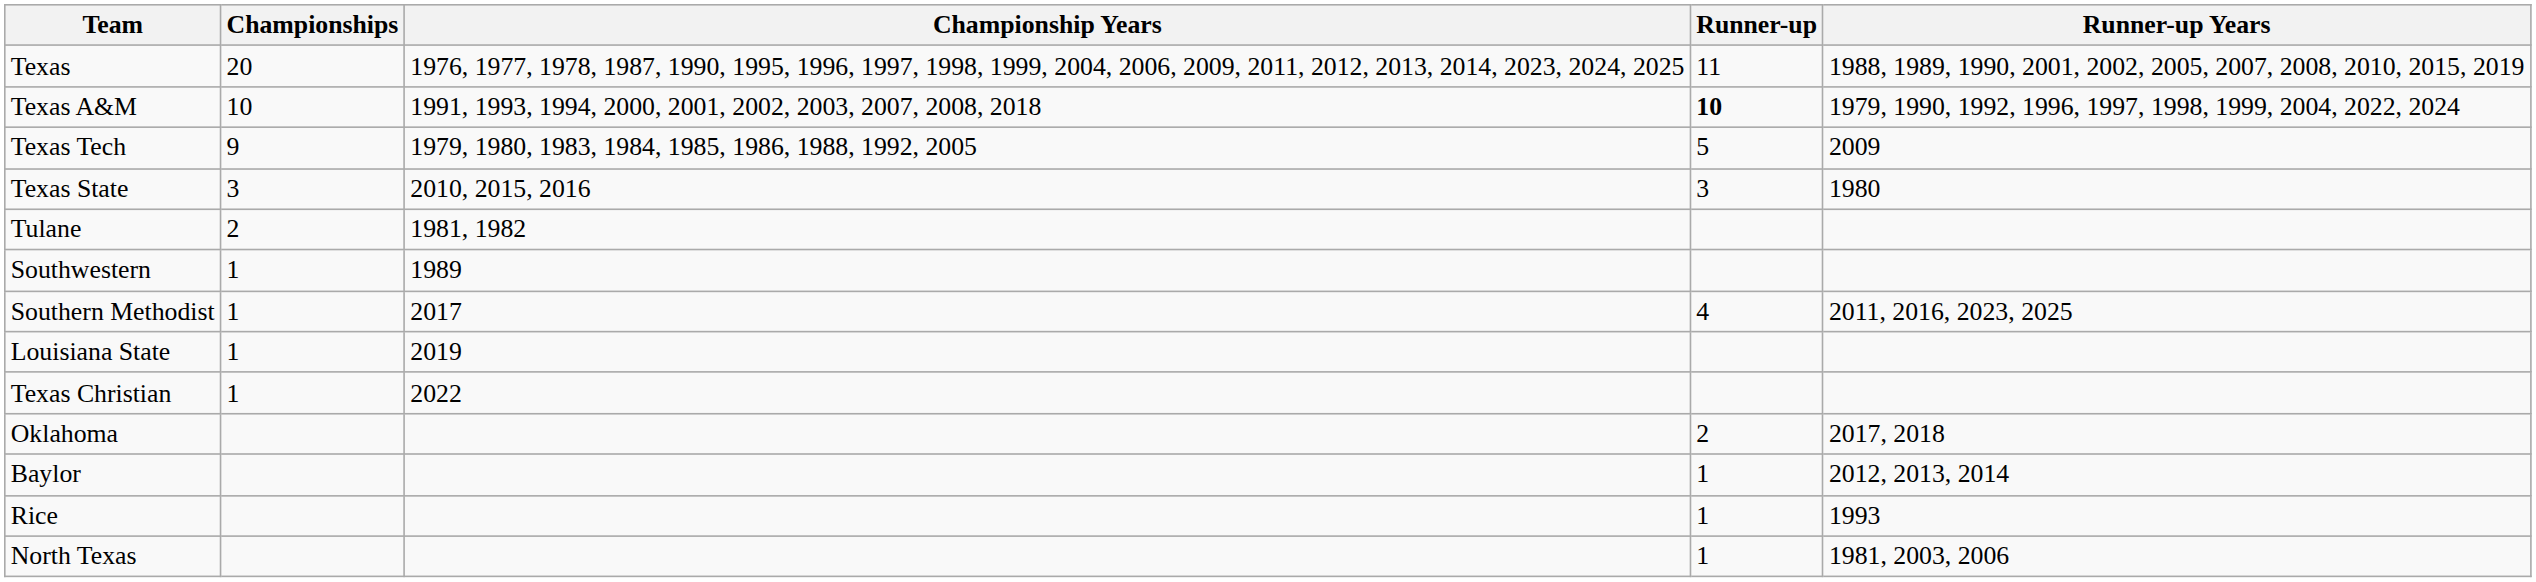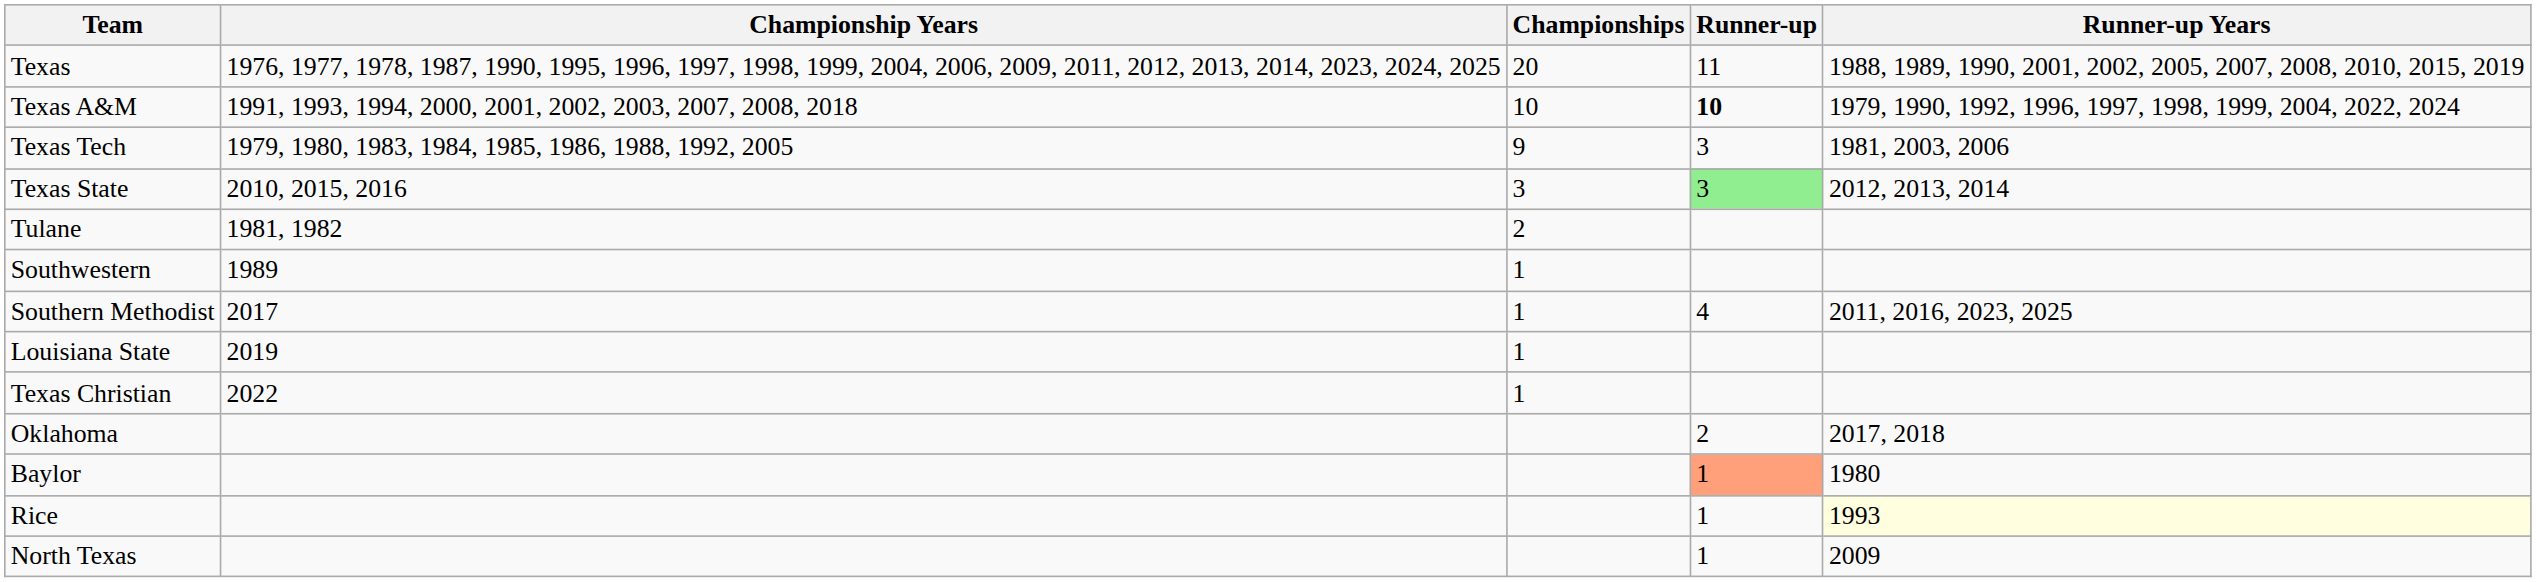 <table class="wikitable">
 <tr>
 <th>Team</th>
+<th>Championship Years</th>
 <th>Championships</th>
-<th>Championship Years</th>
 <th>Runner-up</th>
 <th>Runner-up Years</th>
 </tr>
 <tr>
 <td>Texas</td>
+<td>1976, 1977, 1978, 1987, 1990, 1995, 1996, 1997, 1998, 1999, 2004, 2006, 2009, 2011, 2012, 2013, 2014, 2023, 2024, 2025</td>
 <td>20</td>
-<td>1976, 1977, 1978, 1987, 1990, 1995, 1996, 1997, 1998, 1999, 2004, 2006, 2009, 2011, 2012, 2013, 2014, 2023, 2024, 2025</td>
 <td>11</td>
 <td>1988, 1989, 1990, 2001, 2002, 2005, 2007, 2008, 2010, 2015, 2019</td>
 </tr>
 <tr>
 <td>Texas A&M</td>
+<td>1991, 1993, 1994, 2000, 2001, 2002, 2003, 2007, 2008, 2018</td>
 <td>10</td>
-<td>1991, 1993, 1994, 2000, 2001, 2002, 2003, 2007, 2008, 2018</td>
 <td><strong>10</strong></td>
 <td>1979, 1990, 1992, 1996, 1997, 1998, 1999, 2004, 2022, 2024</td>
 </tr>
 <tr>
 <td>Texas Tech</td>
+<td>1979, 1980, 1983, 1984, 1985, 1986, 1988, 1992, 2005</td>
 <td>9</td>
-<td>1979, 1980, 1983, 1984, 1985, 1986, 1988, 1992, 2005</td>
-<td>5</td>
-<td>2009</td>
+<td>3</td>
+<td>1981, 2003, 2006</td>
 </tr>
 <tr>
 <td>Texas State</td>
-<td>3</td>
 <td>2010, 2015, 2016</td>
 <td>3</td>
-<td>1980</td>
+<td style="background: lightgreen;">3</td>
+<td>2012, 2013, 2014</td>
 </tr>
 <tr>
 <td>Tulane</td>
+<td>1981, 1982</td>
 <td>2</td>
-<td>1981, 1982</td>
 <td></td>
 <td></td>
 </tr>
 <tr>
 <td>Southwestern</td>
+<td>1989</td>
 <td>1</td>
-<td>1989</td>
 <td></td>
 <td></td>
 </tr>
 <tr>
 <td>Southern Methodist</td>
+<td>2017</td>
 <td>1</td>
-<td>2017</td>
 <td>4</td>
 <td>2011, 2016, 2023, 2025</td>
 </tr>
 <tr>
 <td>Louisiana State</td>
+<td>2019</td>
 <td>1</td>
-<td>2019</td>
 <td></td>
 <td></td>
 </tr>
 <tr>
 <td>Texas Christian</td>
+<td>2022</td>
 <td>1</td>
-<td>2022</td>
 <td></td>
 <td></td>
 </tr>
 <tr>
 <td>Oklahoma</td>
 <td></td>
 <td></td>
 <td>2</td>
 <td>2017, 2018</td>
 </tr>
 <tr>
 <td>Baylor</td>
 <td></td>
 <td></td>
-<td>1</td>
-<td>2012, 2013, 2014</td>
+<td style="background: lightsalmon;">1</td>
+<td>1980</td>
 </tr>
 <tr>
 <td>Rice</td>
 <td></td>
 <td></td>
 <td>1</td>
-<td>1993</td>
+<td style="background: lightyellow;">1993</td>
 </tr>
 <tr>
 <td>North Texas</td>
 <td></td>
 <td></td>
 <td>1</td>
-<td>1981, 2003, 2006</td>
+<td>2009</td>
 </tr>
 </table>
